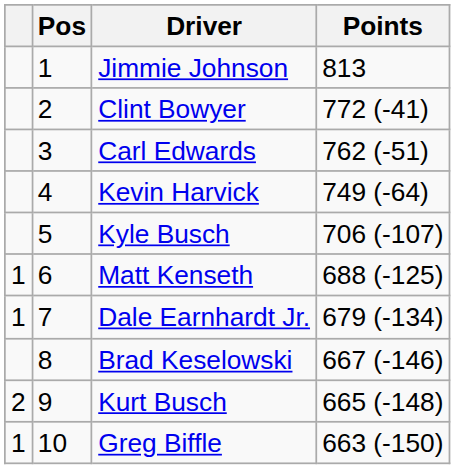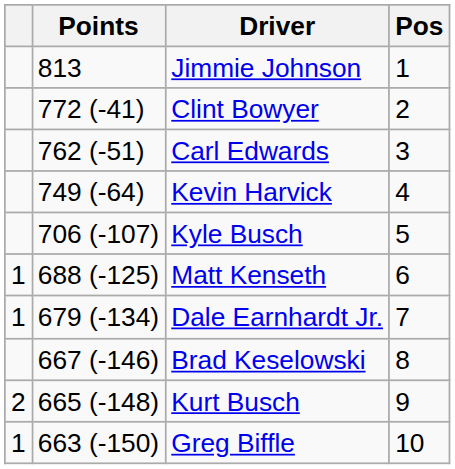 <table class="wikitable " style="font-size: 95%;">
 <tr>
 <th></th>
+<th>Points</th>
+<th>Driver</th>
 <th>Pos</th>
-<th>Driver</th>
-<th>Points</th>
 </tr>
 <tr>
 <td></td>
+<td>813</td>
+<td><a href='#'>Jimmie Johnson</a></td>
 <td>1</td>
-<td><a href='#'>Jimmie Johnson</a></td>
-<td>813</td>
 </tr>
 <tr>
 <td></td>
+<td>772 (-41)</td>
+<td><a href='#'>Clint Bowyer</a></td>
 <td>2</td>
-<td><a href='#'>Clint Bowyer</a></td>
-<td>772 (-41)</td>
 </tr>
 <tr>
 <td></td>
+<td>762 (-51)</td>
+<td><a href='#'>Carl Edwards</a></td>
 <td>3</td>
-<td><a href='#'>Carl Edwards</a></td>
-<td>762 (-51)</td>
 </tr>
 <tr>
 <td></td>
+<td>749 (-64)</td>
+<td><a href='#'>Kevin Harvick</a></td>
 <td>4</td>
-<td><a href='#'>Kevin Harvick</a></td>
-<td>749 (-64)</td>
 </tr>
 <tr>
 <td></td>
+<td>706 (-107)</td>
+<td><a href='#'>Kyle Busch</a></td>
 <td>5</td>
-<td><a href='#'>Kyle Busch</a></td>
-<td>706 (-107)</td>
 </tr>
 <tr>
 <td> 1</td>
+<td>688 (-125)</td>
+<td><a href='#'>Matt Kenseth</a></td>
 <td>6</td>
-<td><a href='#'>Matt Kenseth</a></td>
-<td>688 (-125)</td>
 </tr>
 <tr>
 <td> 1</td>
+<td>679 (-134)</td>
+<td><a href='#'>Dale Earnhardt Jr.</a></td>
 <td>7</td>
-<td><a href='#'>Dale Earnhardt Jr.</a></td>
-<td>679 (-134)</td>
 </tr>
 <tr>
 <td></td>
+<td>667 (-146)</td>
+<td><a href='#'>Brad Keselowski</a></td>
 <td>8</td>
-<td><a href='#'>Brad Keselowski</a></td>
-<td>667 (-146)</td>
 </tr>
 <tr>
 <td> 2</td>
+<td>665 (-148)</td>
+<td><a href='#'>Kurt Busch</a></td>
 <td>9</td>
-<td><a href='#'>Kurt Busch</a></td>
-<td>665 (-148)</td>
 </tr>
 <tr>
 <td> 1</td>
+<td>663 (-150)</td>
+<td><a href='#'>Greg Biffle</a></td>
 <td>10</td>
-<td><a href='#'>Greg Biffle</a></td>
-<td>663 (-150)</td>
 </tr>
 </table>
